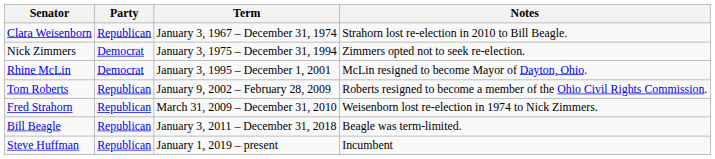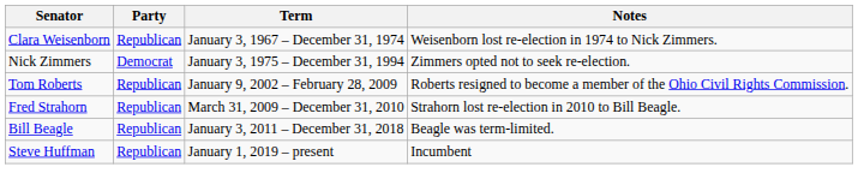 <table class=wikitable>
 <tr valign=bottom>
 <th>Senator</th>
 <th>Party</th>
 <th>Term</th>
 <th>Notes</th>
 </tr>
 <tr>
 <td><a href='#'>Clara Weisenborn</a></td>
 <td><a href='#'>Republican</a></td>
 <td>January 3, 1967 – December 31, 1974</td>
-<td>Strahorn lost re-election in 2010 to Bill Beagle.</td>
+<td>Weisenborn lost re-election in 1974 to Nick Zimmers.</td>
 </tr>
 <tr>
 <td>Nick Zimmers</td>
 <td><a href='#'>Democrat</a></td>
 <td>January 3, 1975 – December 31, 1994</td>
 <td>Zimmers opted not to seek re-election.</td>
-</tr>
-<tr>
-<td><a href='#'>Rhine McLin</a></td>
-<td><a href='#'>Democrat</a></td>
-<td>January 3, 1995 – December 1, 2001</td>
-<td>McLin resigned to become Mayor of <a href='#'>Dayton, Ohio</a>.</td>
 </tr>
 <tr>
 <td><a href='#'>Tom Roberts</a></td>
 <td><a href='#'>Republican</a></td>
 <td>January 9, 2002 – February 28, 2009</td>
 <td>Roberts resigned to become a member of the <a href='#'>Ohio Civil Rights Commission</a>.</td>
 </tr>
 <tr>
 <td><a href='#'>Fred Strahorn</a></td>
 <td><a href='#'>Republican</a></td>
 <td>March 31, 2009 – December 31, 2010</td>
-<td>Weisenborn lost re-election in 1974 to Nick Zimmers.</td>
+<td>Strahorn lost re-election in 2010 to Bill Beagle.</td>
 </tr>
 <tr>
 <td><a href='#'>Bill Beagle</a></td>
 <td><a href='#'>Republican</a></td>
 <td>January 3, 2011 – December 31, 2018</td>
 <td>Beagle was term-limited.</td>
 </tr>
 <tr>
 <td><a href='#'>Steve Huffman</a></td>
 <td><a href='#'>Republican</a></td>
 <td>January 1, 2019 – present</td>
 <td>Incumbent</td>
 </tr>
 </table>
